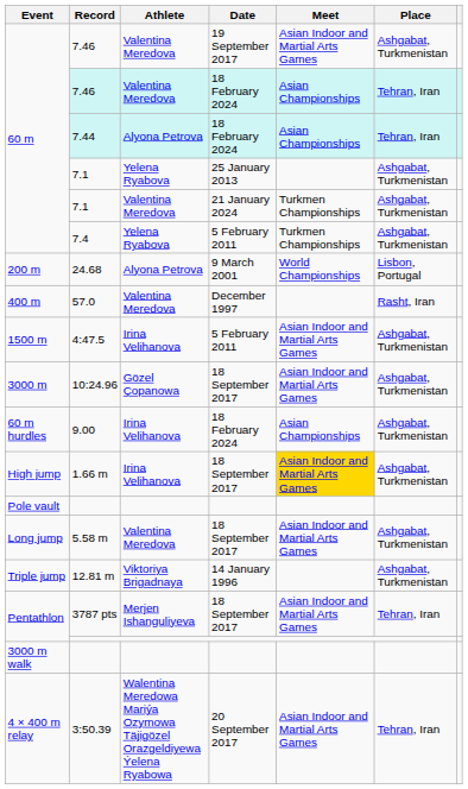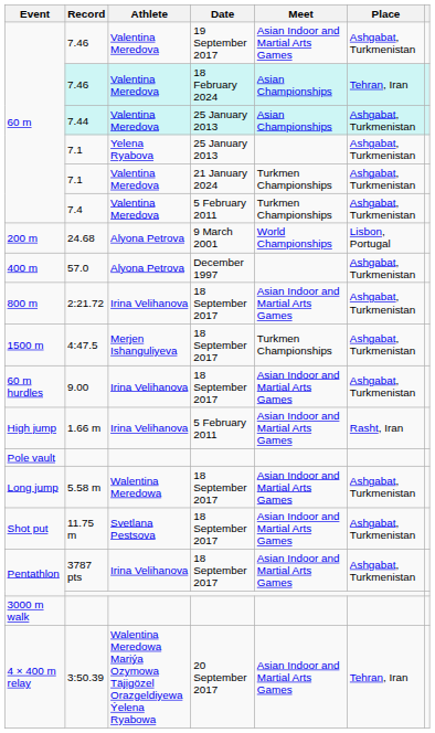 <table class="wikitable" style="font-size:95%; width: 95%;">
 <tr>
 <th>Event</th>
 <th>Record</th>
 <th>Athlete</th>
 <th>Date</th>
 <th>Meet</th>
 <th>Place</th>
 <th></th>
 </tr>
 <tr>
 <td rowspan=6><a href='#'>60 m</a></td>
 <td>7.46</td>
 <td><a href='#'>Valentina Meredova</a></td>
 <td>19 September 2017</td>
 <td><a href='#'>Asian Indoor and Martial Arts Games</a></td>
 <td><a href='#'>Ashgabat</a>, Turkmenistan</td>
 <td></td>
 </tr>
 <tr style="background:#cef6f5;">
 <td>7.46</td>
 <td><a href='#'>Valentina Meredova</a></td>
 <td>18 February 2024</td>
 <td><a href='#'>Asian Championships</a></td>
 <td><a href='#'>Tehran</a>, Iran</td>
 <td></td>
 </tr>
 <tr style="background:#cef6f5;">
 <td>7.44</td>
-<td><a href='#'>Alyona Petrova</a></td>
-<td>18 February 2024</td>
+<td><a href='#'>Valentina Meredova</a></td>
+<td>25 January 2013</td>
 <td><a href='#'>Asian Championships</a></td>
-<td><a href='#'>Tehran</a>, Iran</td>
+<td><a href='#'>Ashgabat</a>, Turkmenistan</td>
 <td></td>
 </tr>
 <tr>
 <td>7.1 </td>
 <td><a href='#'>Yelena Ryabova</a></td>
 <td>25 January 2013</td>
 <td></td>
 <td><a href='#'>Ashgabat</a>, Turkmenistan</td>
 <td></td>
 </tr>
 <tr>
 <td>7.1 </td>
 <td><a href='#'>Valentina Meredova</a></td>
 <td>21 January 2024</td>
 <td>Turkmen Championships</td>
 <td><a href='#'>Ashgabat</a>, Turkmenistan</td>
 <td></td>
 </tr>
 <tr>
 <td>7.4 </td>
-<td><a href='#'>Yelena Ryabova</a></td>
+<td><a href='#'>Valentina Meredova</a></td>
 <td>5 February 2011</td>
 <td>Turkmen Championships</td>
 <td><a href='#'>Ashgabat</a>, Turkmenistan</td>
 <td></td>
 </tr>
 <tr>
 <td><a href='#'>200 m</a></td>
 <td>24.68</td>
 <td><a href='#'>Alyona Petrova</a></td>
 <td>9 March 2001</td>
 <td><a href='#'>World Championships</a></td>
 <td><a href='#'>Lisbon</a>, Portugal</td>
 <td></td>
 </tr>
 <tr>
 <td><a href='#'>400 m</a></td>
 <td>57.0</td>
-<td><a href='#'>Valentina Meredova</a></td>
+<td><a href='#'>Alyona Petrova</a></td>
 <td>December 1997</td>
 <td></td>
-<td><a href='#'>Rasht</a>, Iran</td>
+<td><a href='#'>Ashgabat</a>, Turkmenistan</td>
+<td></td>
+</tr>
+<tr>
+<td><a href='#'>800 m</a></td>
+<td>2:21.72</td>
+<td><a href='#'>Irina Velihanova</a></td>
+<td>18 September 2017</td>
+<td><a href='#'>Asian Indoor and Martial Arts Games</a></td>
+<td><a href='#'>Ashgabat</a>, Turkmenistan</td>
 <td></td>
 </tr>
 <tr>
 <td><a href='#'>1500 m</a></td>
 <td>4:47.5 </td>
-<td><a href='#'>Irina Velihanova</a></td>
-<td>5 February 2011</td>
-<td><a href='#'>Asian Indoor and Martial Arts Games</a></td>
-<td><a href='#'>Ashgabat</a>, Turkmenistan</td>
-<td></td>
-</tr>
-<tr>
-<td><a href='#'>3000 m</a></td>
-<td>10:24.96</td>
-<td><a href='#'>Gözel Çopanowa</a></td>
+<td><a href='#'>Merjen Ishanguliyeva</a></td>
 <td>18 September 2017</td>
-<td><a href='#'>Asian Indoor and Martial Arts Games</a></td>
+<td>Turkmen Championships</td>
 <td><a href='#'>Ashgabat</a>, Turkmenistan</td>
 <td></td>
 </tr>
 <tr>
 <td><a href='#'>60 m hurdles</a></td>
 <td>9.00</td>
 <td><a href='#'>Irina Velihanova</a></td>
-<td>18 February 2024</td>
-<td><a href='#'>Asian Championships</a></td>
+<td>18 September 2017</td>
+<td><a href='#'>Asian Indoor and Martial Arts Games</a></td>
 <td><a href='#'>Ashgabat</a>, Turkmenistan</td>
 <td></td>
 </tr>
 <tr>
 <td><a href='#'>High jump</a></td>
 <td>1.66 m</td>
 <td><a href='#'>Irina Velihanova</a></td>
-<td>18 September 2017</td>
-<td style="background: gold;"><a href='#'>Asian Indoor and Martial Arts Games</a></td>
-<td><a href='#'>Ashgabat</a>, Turkmenistan</td>
+<td>5 February 2011</td>
+<td><a href='#'>Asian Indoor and Martial Arts Games</a></td>
+<td><a href='#'>Rasht</a>, Iran</td>
 <td></td>
 </tr>
 <tr>
 <td><a href='#'>Pole vault</a></td>
 <td></td>
 <td></td>
 <td></td>
 <td></td>
 <td></td>
 <td></td>
 </tr>
 <tr>
 <td><a href='#'>Long jump</a></td>
 <td>5.58 m</td>
-<td><a href='#'>Valentina Meredova</a></td>
+<td><a href='#'>Walentina Meredowa</a></td>
 <td>18 September 2017</td>
 <td><a href='#'>Asian Indoor and Martial Arts Games</a></td>
 <td><a href='#'>Ashgabat</a>, Turkmenistan</td>
 <td></td>
 </tr>
 <tr>
-<td><a href='#'>Triple jump</a></td>
-<td>12.81 m</td>
-<td><a href='#'>Viktoriya Brigadnaya</a></td>
-<td>14 January 1996</td>
-<td></td>
+<td><a href='#'>Shot put</a></td>
+<td>11.75 m</td>
+<td><a href='#'>Svetlana Pestsova</a></td>
+<td>18 September 2017</td>
+<td><a href='#'>Asian Indoor and Martial Arts Games</a></td>
 <td><a href='#'>Ashgabat</a>, Turkmenistan</td>
 <td></td>
 </tr>
 <tr>
 <td rowspan=2><a href='#'>Pentathlon</a></td>
 <td>3787 pts</td>
-<td><a href='#'>Merjen Ishanguliyeva</a></td>
+<td><a href='#'>Irina Velihanova</a></td>
 <td>18 September 2017</td>
 <td><a href='#'>Asian Indoor and Martial Arts Games</a></td>
-<td><a href='#'>Tehran</a>, Iran</td>
+<td><a href='#'>Ashgabat</a>, Turkmenistan</td>
 <td></td>
 </tr>
 <tr>
 <td colspan=5></td>
 <td></td>
 </tr>
 <tr>
 <td><a href='#'>3000 m walk</a></td>
 <td></td>
 <td></td>
 <td></td>
 <td></td>
 <td></td>
 <td></td>
 </tr>
 <tr>
 <td><a href='#'>4 × 400 m relay</a></td>
 <td>3:50.39</td>
 <td><a href='#'>Walentina Meredowa</a><br><a href='#'>Mariýa Ozymowa</a><br><a href='#'>Täjigözel Orazgeldiyewa</a><br><a href='#'>Ýelena Ryabowa</a></td>
 <td>20 September 2017</td>
 <td><a href='#'>Asian Indoor and Martial Arts Games</a></td>
 <td><a href='#'>Tehran</a>, Iran</td>
 <td></td>
 </tr>
 </table>
